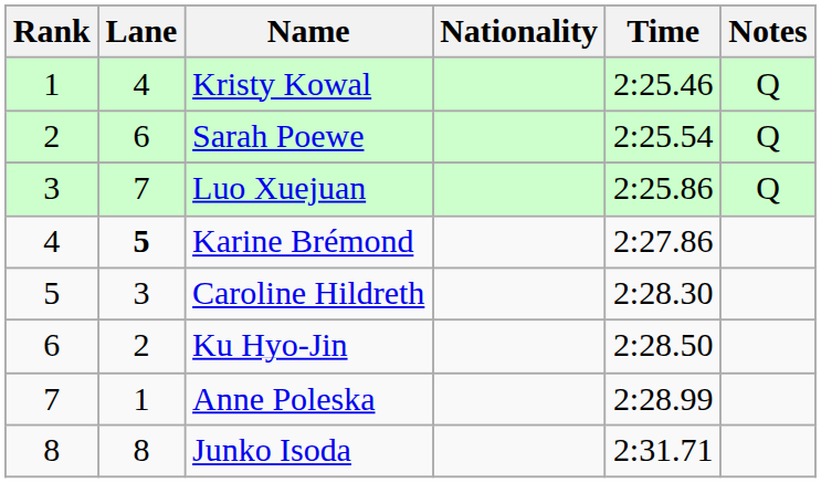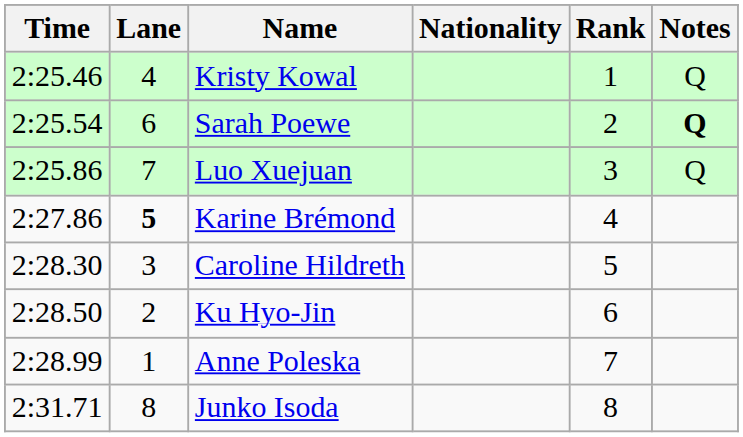 <table class="wikitable sortable" style="text-align:center">
 <tr>
-<th>Rank</th>
+<th>Time</th>
 <th>Lane</th>
 <th>Name</th>
 <th>Nationality</th>
-<th>Time</th>
+<th>Rank</th>
 <th>Notes</th>
 </tr>
 <tr bgcolor=#cfc>
-<td>1</td>
+<td>2:25.46</td>
 <td>4</td>
 <td align=left><a href='#'>Kristy Kowal</a></td>
 <td align=left></td>
-<td>2:25.46</td>
+<td>1</td>
 <td>Q</td>
 </tr>
 <tr bgcolor=#cfc>
-<td>2</td>
+<td>2:25.54</td>
 <td>6</td>
 <td align=left><a href='#'>Sarah Poewe</a></td>
 <td align=left></td>
-<td>2:25.54</td>
-<td>Q</td>
+<td>2</td>
+<td><strong>Q</strong></td>
 </tr>
 <tr bgcolor=#cfc>
-<td>3</td>
+<td>2:25.86</td>
 <td>7</td>
 <td align=left><a href='#'>Luo Xuejuan</a></td>
 <td align=left></td>
-<td>2:25.86</td>
+<td>3</td>
 <td>Q</td>
 </tr>
 <tr>
-<td>4</td>
+<td>2:27.86</td>
 <td><strong>5</strong></td>
 <td align=left><a href='#'>Karine Brémond</a></td>
 <td align=left></td>
-<td>2:27.86</td>
+<td>4</td>
 <td></td>
 </tr>
 <tr>
-<td>5</td>
+<td>2:28.30</td>
 <td>3</td>
 <td align=left><a href='#'>Caroline Hildreth</a></td>
 <td align=left></td>
-<td>2:28.30</td>
+<td>5</td>
 <td></td>
 </tr>
 <tr>
-<td>6</td>
+<td>2:28.50</td>
 <td>2</td>
 <td align=left><a href='#'>Ku Hyo-Jin</a></td>
 <td align=left></td>
-<td>2:28.50</td>
+<td>6</td>
 <td></td>
 </tr>
 <tr>
-<td>7</td>
+<td>2:28.99</td>
 <td>1</td>
 <td align=left><a href='#'>Anne Poleska</a></td>
 <td align=left></td>
-<td>2:28.99</td>
+<td>7</td>
 <td></td>
 </tr>
 <tr>
-<td>8</td>
+<td>2:31.71</td>
 <td>8</td>
 <td align=left><a href='#'>Junko Isoda</a></td>
 <td align=left></td>
-<td>2:31.71</td>
+<td>8</td>
 <td></td>
 </tr>
 </table>
